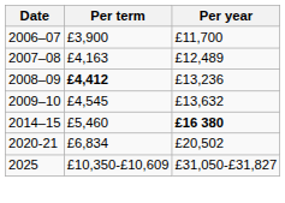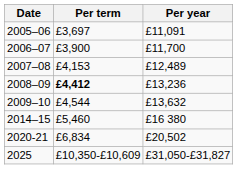 <table class="wikitable" border="1">
 <tr>
 <th>Date</th>
 <th>Per term</th>
 <th>Per year</th>
+</tr>
+<tr>
+<td>2005–06</td>
+<td>£3,697</td>
+<td>£11,091</td>
 </tr>
 <tr>
 <td>2006–07</td>
 <td>£3,900</td>
 <td>£11,700</td>
 </tr>
 <tr>
 <td>2007–08</td>
-<td>£4,163</td>
+<td>£4,153</td>
 <td>£12,489</td>
 </tr>
 <tr>
 <td>2008–09</td>
 <td><strong>£4,412</strong></td>
 <td>£13,236</td>
 </tr>
 <tr>
 <td>2009–10</td>
-<td>£4,545</td>
+<td>£4,544</td>
 <td>£13,632</td>
 </tr>
 <tr>
 <td>2014–15</td>
 <td>£5,460</td>
-<td><strong>£16 380</strong></td>
+<td>£16 380</td>
 </tr>
 <tr>
 <td>2020-21</td>
 <td>£6,834</td>
 <td>£20,502</td>
 </tr>
 <tr>
 <td>2025</td>
 <td>£10,350-£10,609</td>
 <td>£31,050-£31,827</td>
 </tr>
 </table>
